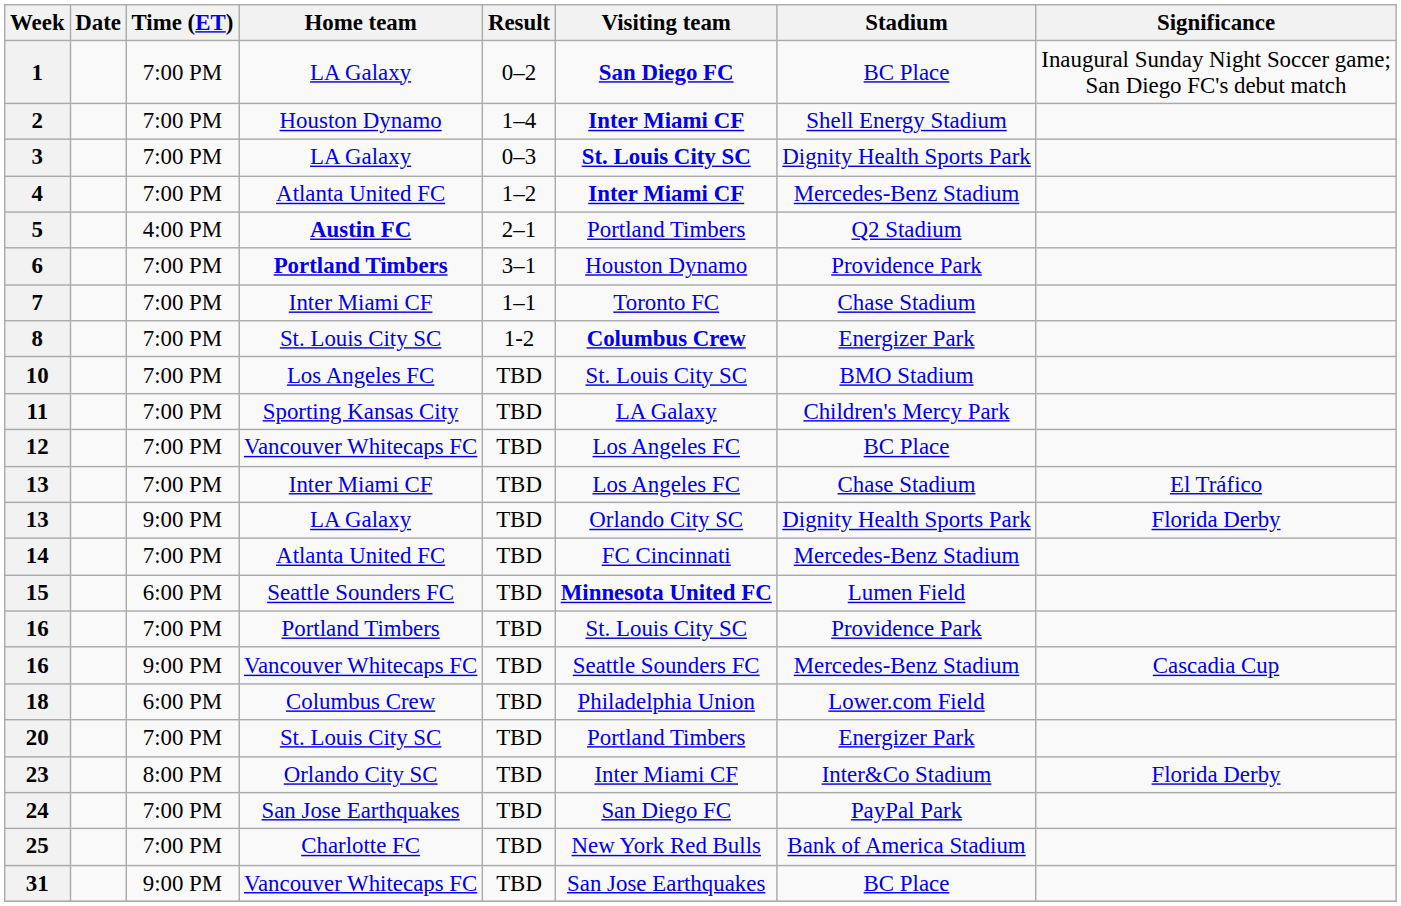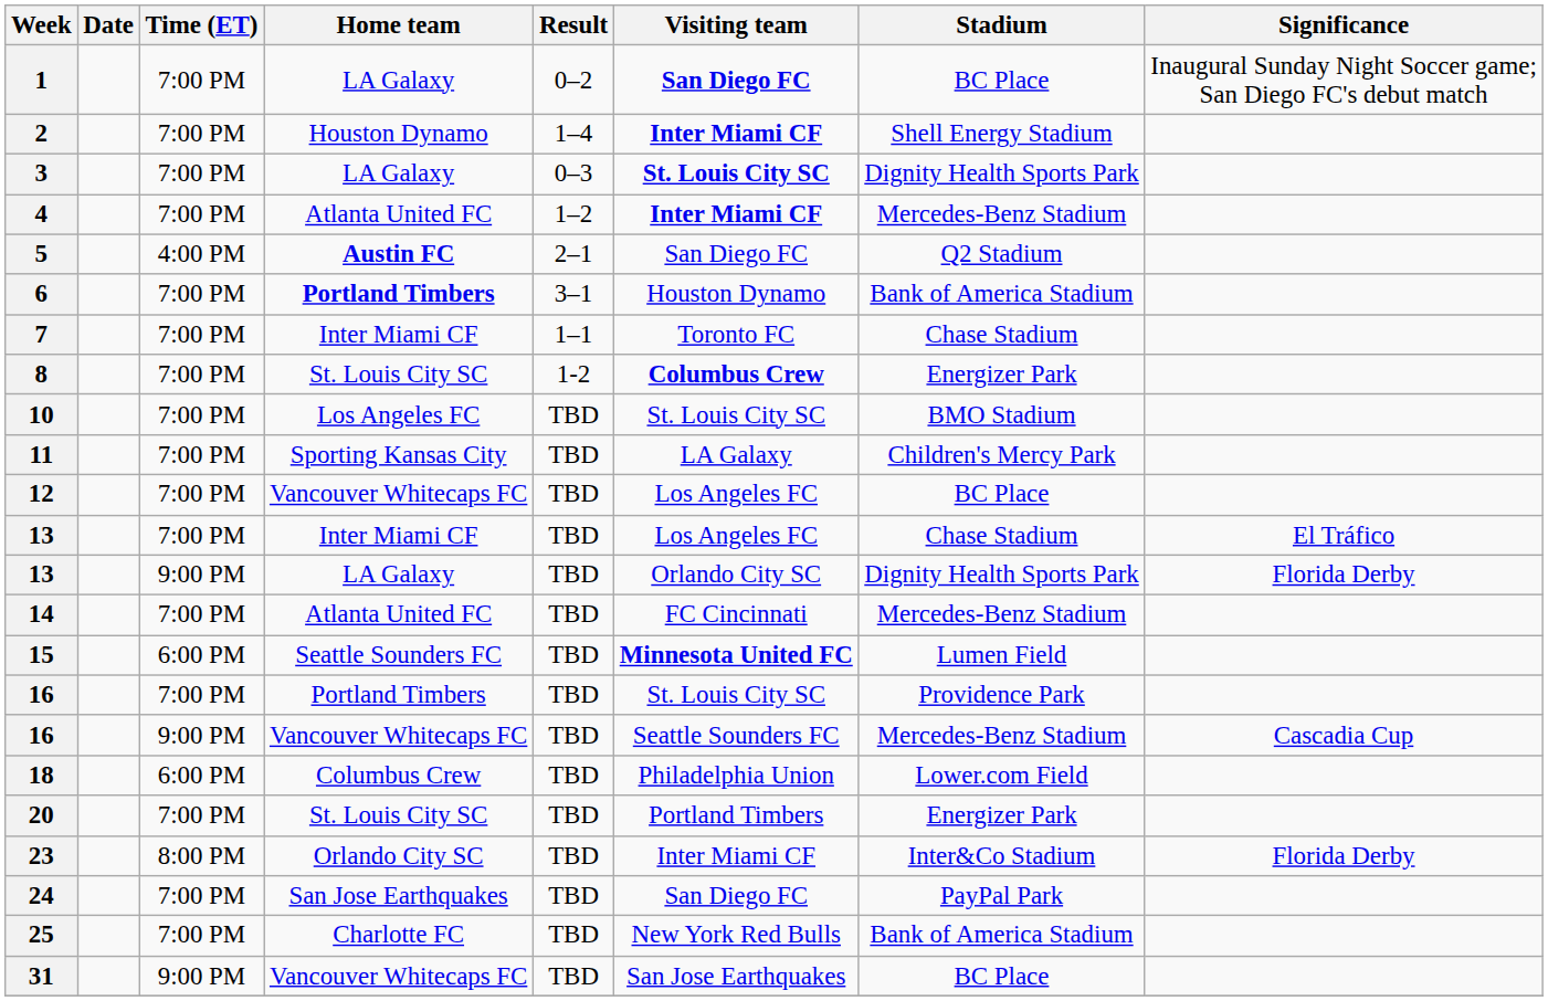 <table class="wikitable plainrowheaders sortable" style="text-align:center;">
 <tr>
 <th scope="col">Week</th>
 <th scope="col">Date</th>
 <th scope="col">Time (<a href='#'>ET</a>)</th>
 <th scope="col">Home team</th>
 <th scope="col">Result</th>
 <th scope="col">Visiting team</th>
 <th scope="col">Stadium</th>
 <th scope="col" class="unsortable">Significance</th>
 </tr>
 <tr>
 <th scope="row" style="text-align:center;">1</th>
 <td></td>
 <td>7:00 PM</td>
 <td><a href='#'>LA Galaxy</a></td>
 <td>0–2</td>
 <td><strong><a href='#'>San Diego FC</a></strong></td>
 <td><a href='#'>BC Place</a></td>
 <td>Inaugural Sunday Night Soccer game;<br>San Diego FC's debut match</td>
 </tr>
 <tr>
 <th scope="row" style="text-align:center;">2</th>
 <td></td>
 <td>7:00 PM</td>
 <td><a href='#'>Houston Dynamo</a></td>
 <td>1–4</td>
 <td><strong><a href='#'>Inter Miami CF</a></strong></td>
 <td><a href='#'>Shell Energy Stadium</a></td>
 <td></td>
 </tr>
 <tr>
 <th scope="row" style="text-align:center;">3</th>
 <td></td>
 <td>7:00 PM</td>
 <td><a href='#'>LA Galaxy</a></td>
 <td>0–3</td>
 <td><strong><a href='#'>St. Louis City SC</a></strong></td>
 <td><a href='#'>Dignity Health Sports Park</a></td>
 <td></td>
 </tr>
 <tr>
 <th scope="row" style="text-align:center;">4</th>
 <td></td>
 <td>7:00 PM</td>
 <td><a href='#'>Atlanta United FC</a></td>
 <td>1–2</td>
 <td><strong><a href='#'>Inter Miami CF</a></strong></td>
 <td><a href='#'>Mercedes-Benz Stadium</a></td>
 <td></td>
 </tr>
 <tr>
 <th scope="row" style="text-align:center;">5</th>
 <td></td>
 <td>4:00 PM</td>
 <td><strong><a href='#'>Austin FC</a></strong></td>
 <td>2–1</td>
-<td><a href='#'>Portland Timbers</a></td>
+<td><a href='#'>San Diego FC</a></td>
 <td><a href='#'>Q2 Stadium</a></td>
 <td></td>
 </tr>
 <tr>
 <th scope="row" style="text-align:center;">6</th>
 <td></td>
 <td>7:00 PM</td>
 <td><strong><a href='#'>Portland Timbers</a></strong></td>
 <td>3–1</td>
 <td><a href='#'>Houston Dynamo</a></td>
-<td><a href='#'>Providence Park</a></td>
+<td><a href='#'>Bank of America Stadium</a></td>
 <td></td>
 </tr>
 <tr>
 <th scope="row" style="text-align:center;">7</th>
 <td></td>
 <td>7:00 PM</td>
 <td><a href='#'>Inter Miami CF</a></td>
 <td>1–1</td>
 <td><a href='#'>Toronto FC</a></td>
 <td><a href='#'>Chase Stadium</a></td>
 <td></td>
 </tr>
 <tr>
 <th scope="row" style="text-align:center;">8</th>
 <td></td>
 <td>7:00 PM</td>
 <td><a href='#'>St. Louis City SC</a></td>
 <td>1-2</td>
 <td><strong><a href='#'>Columbus Crew</a></strong></td>
 <td><a href='#'>Energizer Park</a></td>
 <td></td>
 </tr>
 <tr>
 <th scope="row" style="text-align:center;">10</th>
 <td></td>
 <td>7:00 PM</td>
 <td><a href='#'>Los Angeles FC</a></td>
 <td>TBD</td>
 <td><a href='#'>St. Louis City SC</a></td>
 <td><a href='#'>BMO Stadium</a></td>
 <td></td>
 </tr>
 <tr>
 <th scope="row" style="text-align:center;">11</th>
 <td></td>
 <td>7:00 PM</td>
 <td><a href='#'>Sporting Kansas City</a></td>
 <td>TBD</td>
 <td><a href='#'>LA Galaxy</a></td>
 <td><a href='#'>Children's Mercy Park</a></td>
 <td></td>
 </tr>
 <tr>
 <th scope="row" style="text-align:center;">12</th>
 <td></td>
 <td>7:00 PM</td>
 <td><a href='#'>Vancouver Whitecaps FC</a></td>
 <td>TBD</td>
 <td><a href='#'>Los Angeles FC</a></td>
 <td><a href='#'>BC Place</a></td>
 <td></td>
 </tr>
 <tr>
 <th scope="row" style="text-align:center;">13</th>
 <td></td>
 <td>7:00 PM</td>
 <td><a href='#'>Inter Miami CF</a></td>
 <td>TBD</td>
 <td><a href='#'>Los Angeles FC</a></td>
 <td><a href='#'>Chase Stadium</a></td>
 <td><a href='#'>El Tráfico</a></td>
 </tr>
 <tr>
 <th scope="row" style="text-align:center;">13</th>
 <td></td>
 <td>9:00 PM</td>
 <td><a href='#'>LA Galaxy</a></td>
 <td>TBD</td>
 <td><a href='#'>Orlando City SC</a></td>
 <td><a href='#'>Dignity Health Sports Park</a></td>
 <td><a href='#'>Florida Derby</a></td>
 </tr>
 <tr>
 <th scope="row" style="text-align:center;">14</th>
 <td></td>
 <td>7:00 PM</td>
 <td><a href='#'>Atlanta United FC</a></td>
 <td>TBD</td>
 <td><a href='#'>FC Cincinnati</a></td>
 <td><a href='#'>Mercedes-Benz Stadium</a></td>
 <td></td>
 </tr>
 <tr>
 <th scope="row" style="text-align:center;">15</th>
 <td></td>
 <td>6:00 PM</td>
 <td><a href='#'>Seattle Sounders FC</a></td>
 <td>TBD</td>
 <td><strong><a href='#'>Minnesota United FC</a></strong></td>
 <td><a href='#'>Lumen Field</a></td>
 <td></td>
 </tr>
 <tr>
 <th scope="row" style="text-align:center;">16</th>
 <td></td>
 <td>7:00 PM</td>
 <td><a href='#'>Portland Timbers</a></td>
 <td>TBD</td>
 <td><a href='#'>St. Louis City SC</a></td>
 <td><a href='#'>Providence Park</a></td>
 <td></td>
 </tr>
 <tr>
 <th scope="row" style="text-align:center;">16</th>
 <td></td>
 <td>9:00 PM</td>
 <td><a href='#'>Vancouver Whitecaps FC</a></td>
 <td>TBD</td>
 <td><a href='#'>Seattle Sounders FC</a></td>
 <td><a href='#'>Mercedes-Benz Stadium</a></td>
 <td><a href='#'>Cascadia Cup</a></td>
 </tr>
 <tr>
 <th scope="row" style="text-align:center;">18</th>
 <td></td>
 <td>6:00 PM</td>
 <td><a href='#'>Columbus Crew</a></td>
 <td>TBD</td>
 <td><a href='#'>Philadelphia Union</a></td>
 <td><a href='#'>Lower.com Field</a></td>
 <td></td>
 </tr>
 <tr>
 <th scope="row" style="text-align:center;">20</th>
 <td></td>
 <td>7:00 PM</td>
 <td><a href='#'>St. Louis City SC</a></td>
 <td>TBD</td>
 <td><a href='#'>Portland Timbers</a></td>
 <td><a href='#'>Energizer Park</a></td>
 <td></td>
 </tr>
 <tr>
 <th scope="row" style="text-align:center;">23</th>
 <td></td>
 <td>8:00 PM</td>
 <td><a href='#'>Orlando City SC</a></td>
 <td>TBD</td>
 <td><a href='#'>Inter Miami CF</a></td>
 <td><a href='#'>Inter&Co Stadium</a></td>
 <td><a href='#'>Florida Derby</a></td>
 </tr>
 <tr>
 <th scope="row" style="text-align:center;">24</th>
 <td></td>
 <td>7:00 PM</td>
 <td><a href='#'>San Jose Earthquakes</a></td>
 <td>TBD</td>
 <td><a href='#'>San Diego FC</a></td>
 <td><a href='#'>PayPal Park</a></td>
 <td></td>
 </tr>
 <tr>
 <th scope="row" style="text-align:center;">25</th>
 <td></td>
 <td>7:00 PM</td>
 <td><a href='#'>Charlotte FC</a></td>
 <td>TBD</td>
 <td><a href='#'>New York Red Bulls</a></td>
 <td><a href='#'>Bank of America Stadium</a></td>
 <td></td>
 </tr>
 <tr>
 <th scope="row" style="text-align:center;">31</th>
 <td></td>
 <td>9:00 PM</td>
 <td><a href='#'>Vancouver Whitecaps FC</a></td>
 <td>TBD</td>
 <td><a href='#'>San Jose Earthquakes</a></td>
 <td><a href='#'>BC Place</a></td>
 <td></td>
 </tr>
 <tr>
 </tr>
 </table>
